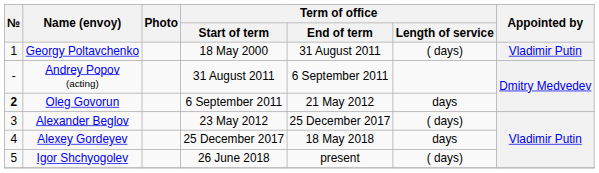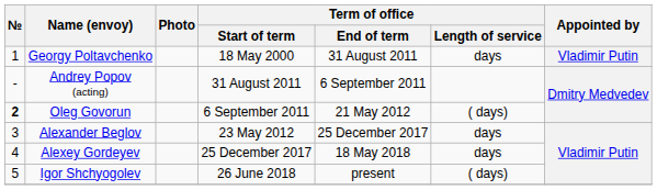 <table class="wikitable" style="text-align:center">
 <tr>
 <th rowspan="2">№</th>
 <th rowspan="2">Name (envoy)</th>
 <th rowspan="2">Photo</th>
 <th colspan="3">Term of office</th>
 <th rowspan="2">Appointed by</th>
 </tr>
 <tr>
 <th>Start of term</th>
 <th>End of term</th>
 <th>Length of service</th>
 </tr>
 <tr>
 <td>1</td>
 <td><a href='#'>Georgy Poltavchenko</a></td>
 <td></td>
 <td>18 May 2000</td>
 <td>31 August 2011</td>
-<td> ( days)</td>
+<td> days</td>
 <th style="font-weight:normal"><a href='#'>Vladimir Putin</a></th>
 </tr>
 <tr>
 <td>-</td>
 <td><a href='#'>Andrey Popov</a><br><small>(acting)</small></td>
 <td></td>
 <td>31 August 2011</td>
 <td>6 September 2011</td>
 <td></td>
 <th style="font-weight:normal" rowspan=2><a href='#'>Dmitry Medvedev</a></th>
 </tr>
 <tr>
 <td><strong>2</strong></td>
 <td><a href='#'>Oleg Govorun</a></td>
 <td></td>
 <td>6 September 2011</td>
 <td>21 May 2012</td>
-<td> days</td>
+<td> ( days)</td>
 </tr>
 <tr>
 <td>3</td>
 <td><a href='#'>Alexander Beglov</a></td>
 <td></td>
 <td>23 May 2012</td>
 <td>25 December 2017</td>
-<td> ( days)</td>
+<td> days</td>
 <th style="font-weight:normal" rowspan=3><a href='#'>Vladimir Putin</a></th>
 </tr>
 <tr>
 <td>4</td>
 <td><a href='#'>Alexey Gordeyev</a></td>
 <td></td>
 <td>25 December 2017</td>
 <td>18 May 2018</td>
 <td> days</td>
 </tr>
 <tr>
 <td>5</td>
 <td><a href='#'>Igor Shchyogolev</a></td>
 <td></td>
 <td>26 June 2018</td>
 <td>present</td>
 <td> ( days)</td>
 </tr>
 <tr>
 </tr>
 </table>
